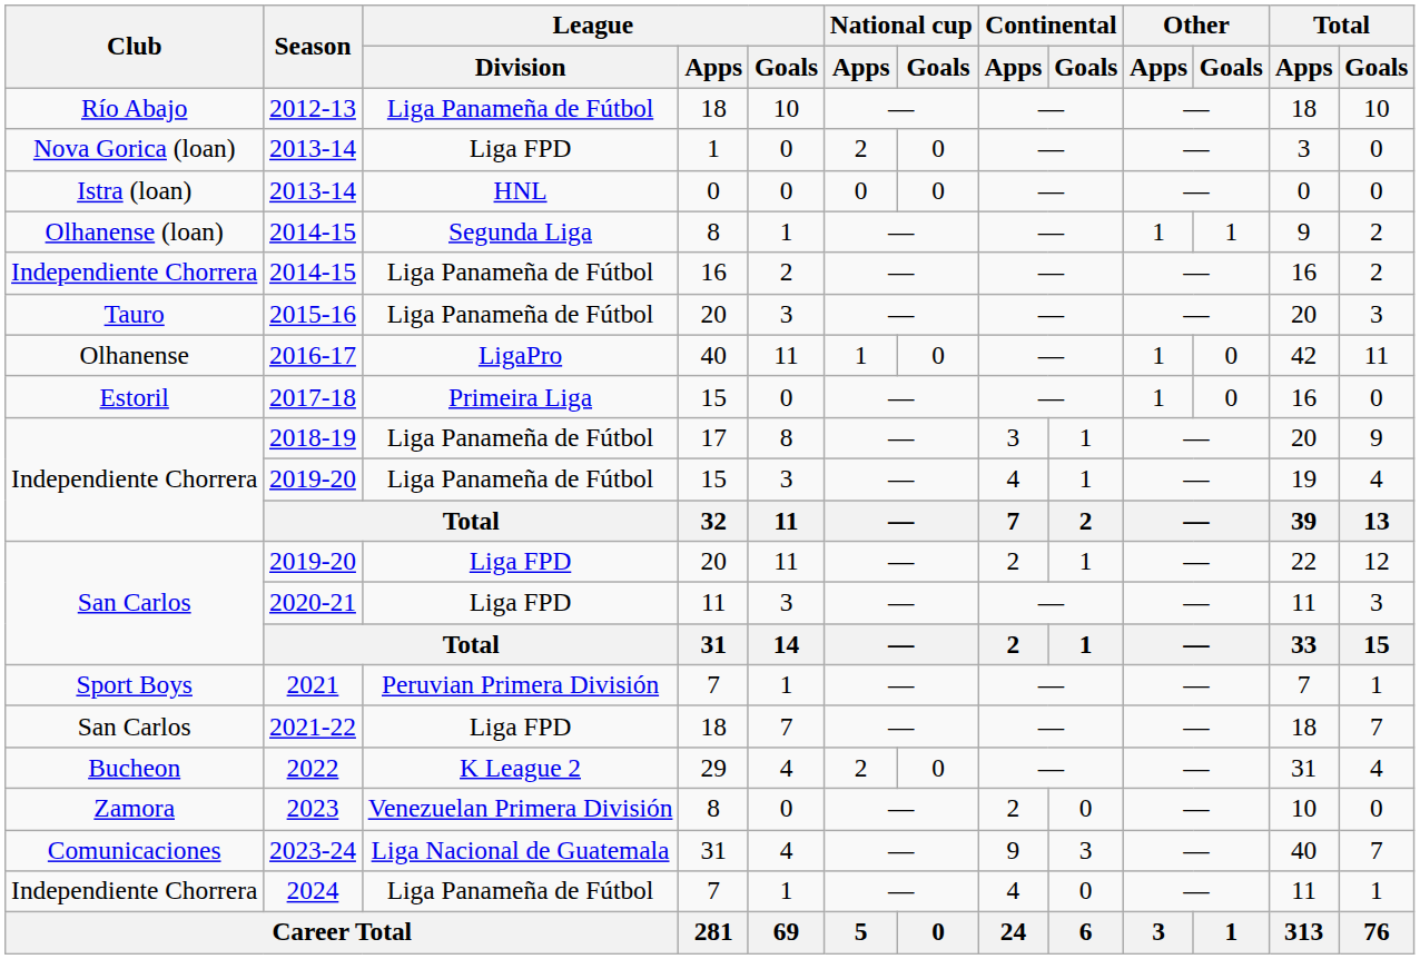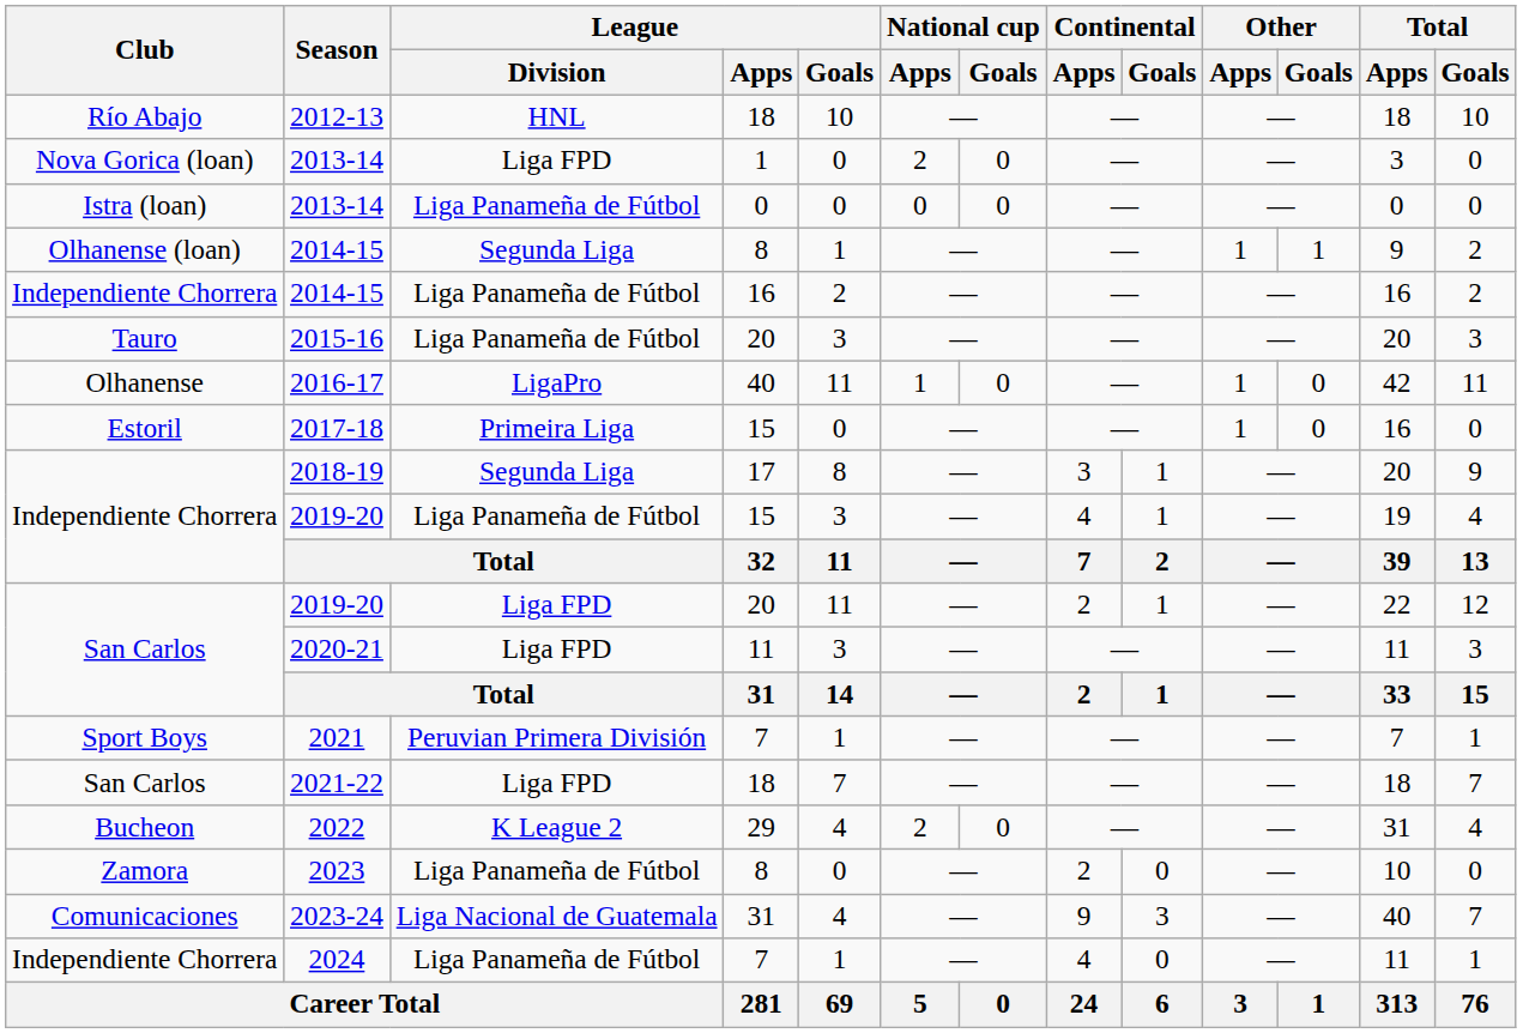 <table class="wikitable" style="text-align: center;">
 <tr>
 <th rowspan="2">Club</th>
 <th rowspan="2">Season</th>
 <th colspan="3">League</th>
 <th colspan="2">National cup</th>
 <th colspan="2">Continental</th>
 <th colspan="2">Other</th>
 <th colspan="2">Total</th>
 </tr>
 <tr>
 <th>Division</th>
 <th>Apps</th>
 <th>Goals</th>
 <th>Apps</th>
 <th>Goals</th>
 <th>Apps</th>
 <th>Goals</th>
 <th>Apps</th>
 <th>Goals</th>
 <th>Apps</th>
 <th>Goals</th>
 </tr>
 <tr>
 <td><a href='#'>Río Abajo</a></td>
 <td><a href='#'>2012-13</a></td>
-<td><a href='#'>Liga Panameña de Fútbol</a></td>
+<td><a href='#'>HNL</a></td>
 <td>18</td>
 <td>10</td>
 <td colspan="2">—</td>
 <td colspan="2">—</td>
 <td colspan="2">—</td>
 <td>18</td>
 <td>10</td>
 </tr>
 <tr>
 <td><a href='#'>Nova Gorica</a> (loan)</td>
 <td><a href='#'>2013-14</a></td>
 <td>Liga FPD</td>
 <td>1</td>
 <td>0</td>
 <td>2</td>
 <td>0</td>
 <td colspan="2">—</td>
 <td colspan="2">—</td>
 <td>3</td>
 <td>0</td>
 </tr>
 <tr>
 <td><a href='#'>Istra</a> (loan)</td>
 <td><a href='#'>2013-14</a></td>
-<td><a href='#'>HNL</a></td>
+<td><a href='#'>Liga Panameña de Fútbol</a></td>
 <td>0</td>
 <td>0</td>
 <td>0</td>
 <td>0</td>
 <td colspan="2">—</td>
 <td colspan="2">—</td>
 <td>0</td>
 <td>0</td>
 </tr>
 <tr>
 <td><a href='#'>Olhanense</a> (loan)</td>
 <td><a href='#'>2014-15</a></td>
 <td><a href='#'>Segunda Liga</a></td>
 <td>8</td>
 <td>1</td>
 <td colspan="2">—</td>
 <td colspan="2">—</td>
 <td>1</td>
 <td>1</td>
 <td>9</td>
 <td>2</td>
 </tr>
 <tr>
 <td><a href='#'>Independiente Chorrera</a></td>
 <td><a href='#'>2014-15</a></td>
 <td>Liga Panameña de Fútbol</td>
 <td>16</td>
 <td>2</td>
 <td colspan="2">—</td>
 <td colspan="2">—</td>
 <td colspan="2">—</td>
 <td>16</td>
 <td>2</td>
 </tr>
 <tr>
 <td><a href='#'>Tauro</a></td>
 <td><a href='#'>2015-16</a></td>
 <td>Liga Panameña de Fútbol</td>
 <td>20</td>
 <td>3</td>
 <td colspan="2">—</td>
 <td colspan="2">—</td>
 <td colspan="2">—</td>
 <td>20</td>
 <td>3</td>
 </tr>
 <tr>
 <td>Olhanense</td>
 <td><a href='#'>2016-17</a></td>
 <td><a href='#'>LigaPro</a></td>
 <td>40</td>
 <td>11</td>
 <td>1</td>
 <td>0</td>
 <td colspan="2">—</td>
 <td>1</td>
 <td>0</td>
 <td>42</td>
 <td>11</td>
 </tr>
 <tr>
 <td><a href='#'>Estoril</a></td>
 <td><a href='#'>2017-18</a></td>
 <td><a href='#'>Primeira Liga</a></td>
 <td>15</td>
 <td>0</td>
 <td colspan="2">—</td>
 <td colspan="2">—</td>
 <td>1</td>
 <td>0</td>
 <td>16</td>
 <td>0</td>
 </tr>
 <tr>
 <td rowspan="3">Independiente Chorrera</td>
 <td><a href='#'>2018-19</a></td>
-<td>Liga Panameña de Fútbol</td>
+<td><a href='#'>Segunda Liga</a></td>
 <td>17</td>
 <td>8</td>
 <td colspan="2">—</td>
 <td>3</td>
 <td>1</td>
 <td colspan="2">—</td>
 <td>20</td>
 <td>9</td>
 </tr>
 <tr>
 <td><a href='#'>2019-20</a></td>
 <td>Liga Panameña de Fútbol</td>
 <td>15</td>
 <td>3</td>
 <td colspan="2">—</td>
 <td>4</td>
 <td>1</td>
 <td colspan="2">—</td>
 <td>19</td>
 <td>4</td>
 </tr>
 <tr>
 <th colspan="2">Total</th>
 <th>32</th>
 <th>11</th>
 <th colspan="2">—</th>
 <th>7</th>
 <th>2</th>
 <th colspan="2">—</th>
 <th>39</th>
 <th>13</th>
 </tr>
 <tr>
 <td rowspan="3"><a href='#'>San Carlos</a></td>
 <td><a href='#'>2019-20</a></td>
 <td><a href='#'>Liga FPD</a></td>
 <td>20</td>
 <td>11</td>
 <td colspan="2">—</td>
 <td>2</td>
 <td>1</td>
 <td colspan="2">—</td>
 <td>22</td>
 <td>12</td>
 </tr>
 <tr>
 <td><a href='#'>2020-21</a></td>
 <td>Liga FPD</td>
 <td>11</td>
 <td>3</td>
 <td colspan="2">—</td>
 <td colspan="2">—</td>
 <td colspan="2">—</td>
 <td>11</td>
 <td>3</td>
 </tr>
 <tr>
 <th colspan="2">Total</th>
 <th>31</th>
 <th>14</th>
 <th colspan="2">—</th>
 <th>2</th>
 <th>1</th>
 <th colspan="2">—</th>
 <th>33</th>
 <th>15</th>
 </tr>
 <tr>
 <td><a href='#'>Sport Boys</a></td>
 <td><a href='#'>2021</a></td>
 <td><a href='#'>Peruvian Primera División</a></td>
 <td>7</td>
 <td>1</td>
 <td colspan="2">—</td>
 <td colspan="2">—</td>
 <td colspan="2">—</td>
 <td>7</td>
 <td>1</td>
 </tr>
 <tr>
 <td>San Carlos</td>
 <td><a href='#'>2021-22</a></td>
 <td>Liga FPD</td>
 <td>18</td>
 <td>7</td>
 <td colspan="2">—</td>
 <td colspan="2">—</td>
 <td colspan="2">—</td>
 <td>18</td>
 <td>7</td>
 </tr>
 <tr>
 <td><a href='#'>Bucheon</a></td>
 <td><a href='#'>2022</a></td>
 <td><a href='#'>K League 2</a></td>
 <td>29</td>
 <td>4</td>
 <td>2</td>
 <td>0</td>
 <td colspan="2">—</td>
 <td colspan="2">—</td>
 <td>31</td>
 <td>4</td>
 </tr>
 <tr>
 <td><a href='#'>Zamora</a></td>
 <td><a href='#'>2023</a></td>
-<td><a href='#'>Venezuelan Primera División</a></td>
+<td>Liga Panameña de Fútbol</td>
 <td>8</td>
 <td>0</td>
 <td colspan="2">—</td>
 <td>2</td>
 <td>0</td>
 <td colspan="2">—</td>
 <td>10</td>
 <td>0</td>
 </tr>
 <tr>
 <td><a href='#'>Comunicaciones</a></td>
 <td><a href='#'>2023-24</a></td>
 <td><a href='#'>Liga Nacional de Guatemala</a></td>
 <td>31</td>
 <td>4</td>
 <td colspan="2">—</td>
 <td>9</td>
 <td>3</td>
 <td colspan="2">—</td>
 <td>40</td>
 <td>7</td>
 </tr>
 <tr>
 <td>Independiente Chorrera</td>
 <td><a href='#'>2024</a></td>
 <td>Liga Panameña de Fútbol</td>
 <td>7</td>
 <td>1</td>
 <td colspan="2">—</td>
 <td>4</td>
 <td>0</td>
 <td colspan="2">—</td>
 <td>11</td>
 <td>1</td>
 </tr>
 <tr>
 <th colspan="3">Career Total</th>
 <th>281</th>
 <th>69</th>
 <th>5</th>
 <th>0</th>
 <th>24</th>
 <th>6</th>
 <th>3</th>
 <th>1</th>
 <th>313</th>
 <th>76</th>
 </tr>
 </table>
